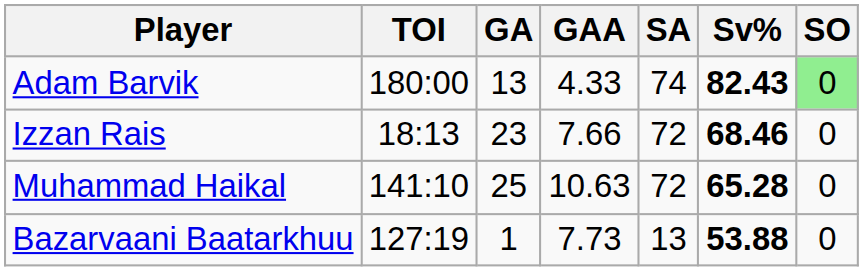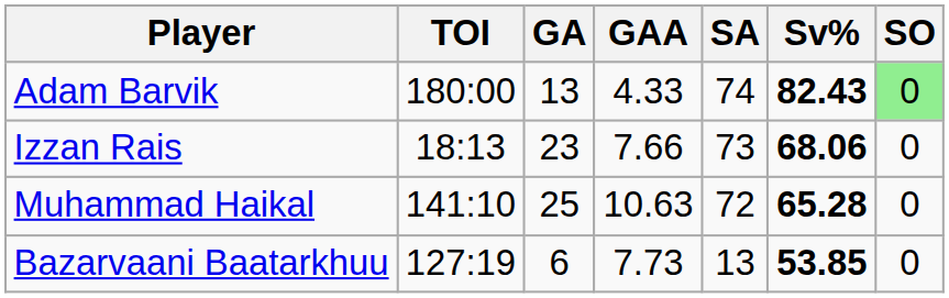 <table class="wikitable sortable" style="text-align:center;">
 <tr>
 <th>Player</th>
 <th>TOI</th>
 <th>GA</th>
 <th>GAA</th>
 <th>SA</th>
 <th>Sv%</th>
 <th>SO</th>
 </tr>
 <tr>
 <td style="text-align:left;"> <a href='#'>Adam Barvik</a></td>
 <td>180:00</td>
 <td>13</td>
 <td>4.33</td>
 <td>74</td>
 <td><strong>82.43</strong></td>
 <td style="background: lightgreen;">0</td>
 </tr>
 <tr>
 <td style="text-align:left;"> <a href='#'>Izzan Rais</a></td>
 <td>18:13</td>
 <td>23</td>
 <td>7.66</td>
-<td>72</td>
-<td><strong>68.46</strong></td>
+<td>73</td>
+<td><strong>68.06</strong></td>
 <td>0</td>
 </tr>
 <tr>
 <td style="text-align:left;"> <a href='#'>Muhammad Haikal</a></td>
 <td>141:10</td>
 <td>25</td>
 <td>10.63</td>
 <td>72</td>
 <td><strong>65.28</strong></td>
 <td>0</td>
 </tr>
 <tr>
 <td style="text-align:left;"> <a href='#'>Bazarvaani Baatarkhuu</a></td>
 <td>127:19</td>
-<td>1</td>
+<td>6</td>
 <td>7.73</td>
 <td>13</td>
-<td><strong>53.88</strong></td>
+<td><strong>53.85</strong></td>
 <td>0</td>
 </tr>
 </table>
